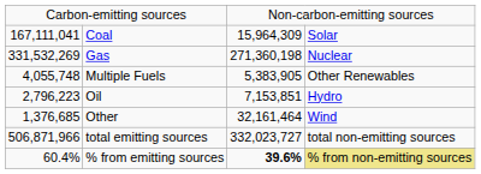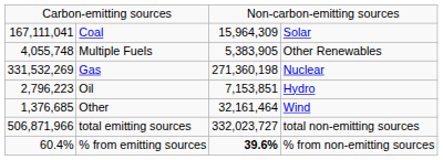 <table class="wikitable">
 <tr>
 <td colspan="2" rowspan="1" align=center>Carbon-emitting sources</td>
 <td colspan="2" rowspan="1" align=center>Non-carbon-emitting sources</td>
 </tr>
 <tr>
 <td align=right>167,111,041</td>
 <td><a href='#'>Coal</a></td>
 <td align=right>15,964,309</td>
 <td><a href='#'>Solar</a></td>
 </tr>
 <tr>
+<td align=right>4,055,748</td>
+<td>Multiple Fuels</td>
+<td align=right>5,383,905</td>
+<td>Other Renewables</td>
+</tr>
+<tr>
 <td align=right>331,532,269</td>
 <td><a href='#'>Gas</a></td>
 <td align=right>271,360,198</td>
 <td><a href='#'>Nuclear</a></td>
-</tr>
-<tr>
-<td align=right>4,055,748</td>
-<td>Multiple Fuels</td>
-<td align=right>5,383,905</td>
-<td>Other Renewables</td>
 </tr>
 <tr>
 <td align=right>2,796,223</td>
 <td>Oil</td>
 <td align=right>7,153,851</td>
 <td><a href='#'>Hydro</a></td>
 </tr>
 <tr>
 <td align=right>1,376,685</td>
 <td>Other</td>
 <td align=right>32,161,464</td>
 <td><a href='#'>Wind</a></td>
 </tr>
 <tr>
 <td align=right>506,871,966</td>
 <td>total emitting sources</td>
 <td align=right>332,023,727</td>
 <td>total non-emitting sources</td>
 </tr>
 <tr>
 <td align=right>60.4%</td>
 <td>% from emitting sources</td>
 <td align=right><strong>39.6%</strong></td>
-<td style="background: khaki;">% from non-emitting sources</td>
+<td>% from non-emitting sources</td>
 </tr>
 </table>
